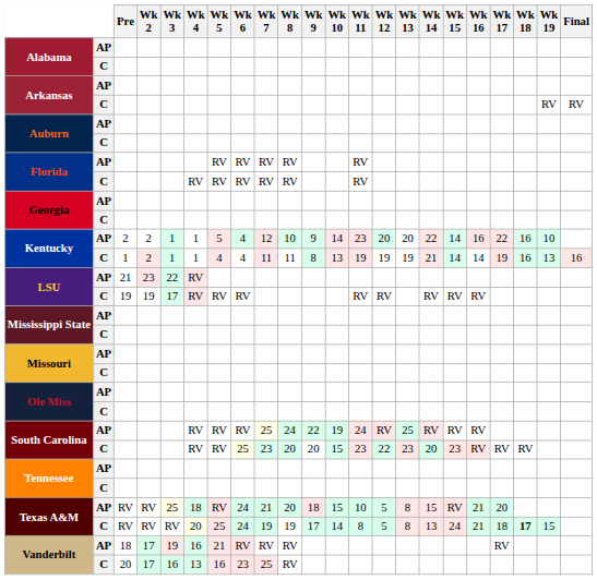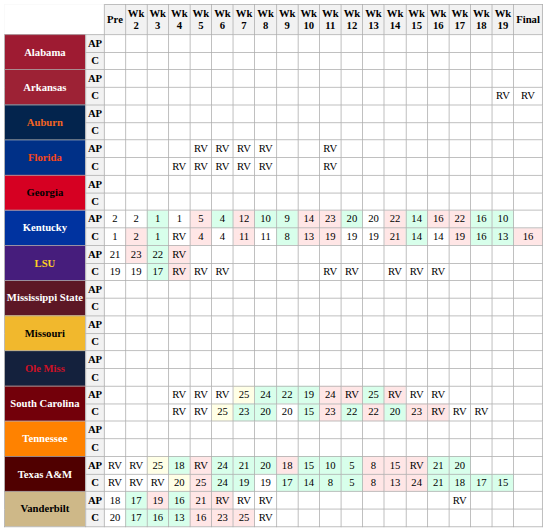 <table class="wikitable" style="white-space:nowrap;font-size:90%;">
 <tr>
 <th colspan=2 style="background:white; border-top-style:hidden; border-left-style:hidden;"> </th>
 <th>Pre</th>
 <th>Wk<br>2</th>
 <th>Wk<br>3</th>
 <th>Wk<br>4</th>
 <th>Wk<br>5</th>
 <th>Wk<br>6</th>
 <th>Wk<br>7</th>
 <th>Wk<br>8</th>
 <th>Wk<br>9</th>
 <th>Wk<br>10</th>
 <th>Wk<br>11</th>
 <th>Wk<br>12</th>
 <th>Wk<br>13</th>
 <th>Wk<br>14</th>
 <th>Wk<br>15</th>
 <th>Wk<br>16</th>
 <th>Wk<br>17</th>
 <th>Wk<br>18</th>
 <th>Wk<br>19</th>
 <th>Final</th>
 </tr>
 <tr style="text-align:center;">
 <th rowspan=2 style="background:#9E1B32; color:#FFFFFF;">Alabama</th>
 <th>AP</th>
 <td style="background:#FFF;"></td>
 <td style="background:#FFF;"></td>
 <td style="background:#FFF;"></td>
 <td style="background:#FFF;"></td>
 <td style="background:#FFF;"></td>
 <td style="background:#FFF;"></td>
 <td style="background:#FFF;"></td>
 <td style="background:#FFF;"></td>
 <td style="background:#FFF;"></td>
 <td style="background:#FFF;"></td>
 <td style="background:#FFF;"></td>
 <td style="background:#FFF;"></td>
 <td style="background:#FFF;"></td>
 <td style="background:#FFF;"></td>
 <td style="background:#FFF;"></td>
 <td style="background:#FFF;"></td>
 <td style="background:#FFF;"></td>
 <td style="background:#FFF;"></td>
 <td style="background:#FFF;"></td>
 <td style="background:#FFF;"></td>
 </tr>
 <tr style="text-align:center;">
 <th>C</th>
 <td style="background:#FFF;"></td>
 <td style="background:#FFF;"></td>
 <td style="background:#FFF;"></td>
 <td style="background:#FFF;"></td>
 <td style="background:#FFF;"></td>
 <td style="background:#FFF;"></td>
 <td style="background:#FFF;"></td>
 <td style="background:#FFF;"></td>
 <td style="background:#FFF;"></td>
 <td style="background:#FFF;"></td>
 <td style="background:#FFF;"></td>
 <td style="background:#FFF;"></td>
 <td style="background:#FFF;"></td>
 <td style="background:#FFF;"></td>
 <td style="background:#FFF;"></td>
 <td style="background:#FFF;"></td>
 <td style="background:#FFF;"></td>
 <td style="background:#FFF;"></td>
 <td style="background:#FFF;"></td>
 <td style="background:#FFF;"></td>
 </tr>
 <tr style="text-align:center;">
 <th rowspan=2 style="background:#9D2235; color:#FFFFFF;">Arkansas</th>
 <th>AP</th>
 <td style="background:#FFF;"></td>
 <td style="background:#FFF;"></td>
 <td style="background:#FFF;"></td>
 <td style="background:#FFF;"></td>
 <td style="background:#FFF;"></td>
 <td style="background:#FFF;"></td>
 <td style="background:#FFF;"></td>
 <td style="background:#FFF;"></td>
 <td style="background:#FFF;"></td>
 <td style="background:#FFF;"></td>
 <td style="background:#FFF;"></td>
 <td style="background:#FFF;"></td>
 <td style="background:#FFF;"></td>
 <td style="background:#FFF;"></td>
 <td style="background:#FFF;"></td>
 <td style="background:#FFF;"></td>
 <td style="background:#FFF;"></td>
 <td style="background:#FFF;"></td>
 <td style="background:#FFF;"></td>
 <td style="background:#FFF;"></td>
 </tr>
 <tr style="text-align:center;">
 <th>C</th>
 <td style="background:#FFF;"></td>
 <td style="background:#FFF;"></td>
 <td style="background:#FFF;"></td>
 <td style="background:#FFF;"></td>
 <td style="background:#FFF;"></td>
 <td style="background:#FFF;"></td>
 <td style="background:#FFF;"></td>
 <td style="background:#FFF;"></td>
 <td style="background:#FFF;"></td>
 <td style="background:#FFF;"></td>
 <td style="background:#FFF;"></td>
 <td style="background:#FFF;"></td>
 <td style="background:#FFF;"></td>
 <td style="background:#FFF;"></td>
 <td style="background:#FFF;"></td>
 <td style="background:#FFF;"></td>
 <td style="background:#FFF;"></td>
 <td style="background:#FFF;"></td>
 <td style="background:#FFF;">RV</td>
 <td style="background:#FFF;">RV</td>
 </tr>
 <tr style="text-align:center;">
 <th rowspan=2 style="background:#03244D; color:#F26522;">Auburn</th>
 <th>AP</th>
 <td style="background:#FFF;"></td>
 <td style="background:#FFF;"></td>
 <td style="background:#FFF;"></td>
 <td style="background:#FFF;"></td>
 <td style="background:#FFF;"></td>
 <td style="background:#FFF;"></td>
 <td style="background:#FFF;"></td>
 <td style="background:#FFF;"></td>
 <td style="background:#FFF;"></td>
 <td style="background:#FFF;"></td>
 <td style="background:#FFF;"></td>
 <td style="background:#FFF;"></td>
 <td style="background:#FFF;"></td>
 <td style="background:#FFF;"></td>
 <td style="background:#FFF;"></td>
 <td style="background:#FFF;"></td>
 <td style="background:#FFF;"></td>
 <td style="background:#FFF;"></td>
 <td style="background:#FFF;"></td>
 <td style="background:#FFF;"></td>
 </tr>
 <tr style="text-align:center;">
 <th>C</th>
 <td style="background:#FFF;"></td>
 <td style="background:#FFF;"></td>
 <td style="background:#FFF;"></td>
 <td style="background:#FFF;"></td>
 <td style="background:#FFF;"></td>
 <td style="background:#FFF;"></td>
 <td style="background:#FFF;"></td>
 <td style="background:#FFF;"></td>
 <td style="background:#FFF;"></td>
 <td style="background:#FFF;"></td>
 <td style="background:#FFF;"></td>
 <td style="background:#FFF;"></td>
 <td style="background:#FFF;"></td>
 <td style="background:#FFF;"></td>
 <td style="background:#FFF;"></td>
 <td style="background:#FFF;"></td>
 <td style="background:#FFF;"></td>
 <td style="background:#FFF;"></td>
 <td style="background:#FFF;"></td>
 <td style="background:#FFF;"></td>
 </tr>
 <tr style="text-align:center;">
 <th rowspan=2 style="background:#003087; color:#FA4616;">Florida</th>
 <th>AP</th>
 <td style="background:#FFF;"></td>
 <td style="background:#FFF;"></td>
 <td style="background:#FFF;"></td>
 <td style="background:#FFF;"></td>
 <td style="background:#FFF;">RV</td>
 <td style="background:#FFF;">RV</td>
 <td style="background:#FFF;">RV</td>
 <td style="background:#FFF;">RV</td>
 <td style="background:#FFF;"></td>
 <td style="background:#FFF;"></td>
 <td style="background:#FFF;">RV</td>
 <td style="background:#FFF;"></td>
 <td style="background:#FFF;"></td>
 <td style="background:#FFF;"></td>
 <td style="background:#FFF;"></td>
 <td style="background:#FFF;"></td>
 <td style="background:#FFF;"></td>
 <td style="background:#FFF;"></td>
 <td style="background:#FFF;"></td>
 <td style="background:#FFF;"></td>
 </tr>
 <tr style="text-align:center;">
 <th>C</th>
 <td style="background:#FFF;"></td>
 <td style="background:#FFF;"></td>
 <td style="background:#FFF;"></td>
 <td style="background:#FFF;">RV</td>
 <td style="background:#FFF;">RV</td>
 <td style="background:#FFF;">RV</td>
 <td style="background:#FFF;">RV</td>
 <td style="background:#FFF;">RV</td>
 <td style="background:#FFF;"></td>
 <td style="background:#FFF;"></td>
 <td style="background:#FFF;">RV</td>
 <td style="background:#FFF;"></td>
 <td style="background:#FFF;"></td>
 <td style="background:#FFF;"></td>
 <td style="background:#FFF;"></td>
 <td style="background:#FFF;"></td>
 <td style="background:#FFF;"></td>
 <td style="background:#FFF;"></td>
 <td style="background:#FFF;"></td>
 <td style="background:#FFF;"></td>
 </tr>
 <tr style="text-align:center;">
 <th rowspan=2 style="background:#D60022; color:#000000;">Georgia</th>
 <th>AP</th>
 <td style="background:#FFF;"></td>
 <td style="background:#FFF;"></td>
 <td style="background:#FFF;"></td>
 <td style="background:#FFF;"></td>
 <td style="background:#FFF;"></td>
 <td style="background:#FFF;"></td>
 <td style="background:#FFF;"></td>
 <td style="background:#FFF;"></td>
 <td style="background:#FFF;"></td>
 <td style="background:#FFF;"></td>
 <td style="background:#FFF;"></td>
 <td style="background:#FFF;"></td>
 <td style="background:#FFF;"></td>
 <td style="background:#FFF;"></td>
 <td style="background:#FFF;"></td>
 <td style="background:#FFF;"></td>
 <td style="background:#FFF;"></td>
 <td style="background:#FFF;"></td>
 <td style="background:#FFF;"></td>
 <td style="background:#FFF;"></td>
 </tr>
 <tr style="text-align:center;">
 <th>C</th>
 <td style="background:#FFF;"></td>
 <td style="background:#FFF;"></td>
 <td style="background:#FFF;"></td>
 <td style="background:#FFF;"></td>
 <td style="background:#FFF;"></td>
 <td style="background:#FFF;"></td>
 <td style="background:#FFF;"></td>
 <td style="background:#FFF;"></td>
 <td style="background:#FFF;"></td>
 <td style="background:#FFF;"></td>
 <td style="background:#FFF;"></td>
 <td style="background:#FFF;"></td>
 <td style="background:#FFF;"></td>
 <td style="background:#FFF;"></td>
 <td style="background:#FFF;"></td>
 <td style="background:#FFF;"></td>
 <td style="background:#FFF;"></td>
 <td style="background:#FFF;"></td>
 <td style="background:#FFF;"></td>
 <td style="background:#FFF;"></td>
 </tr>
 <tr style="text-align:center;">
 <th rowspan=2 style="background:#0033A0; color:#FFFFFF;">Kentucky</th>
 <th>AP</th>
 <td style="background:#FFF;">2</td>
 <td style="background:#FFF;">2</td>
 <td style="background:#D8FFEB;">1</td>
 <td style="background:#FFF;">1</td>
 <td style="background:#FFE6E6;">5</td>
 <td style="background:#D8FFEB;">4</td>
 <td style="background:#FFE6E6;">12</td>
 <td style="background:#D8FFEB;">10</td>
 <td style="background:#D8FFEB;">9</td>
 <td style="background:#FFE6E6;">14</td>
 <td style="background:#FFE6E6;">23</td>
 <td style="background:#D8FFEB;">20</td>
 <td style="background:#FFF;">20</td>
 <td style="background:#FFE6E6;">22</td>
 <td style="background:#D8FFEB;">14</td>
 <td style="background:#FFE6E6;">16</td>
 <td style="background:#FFE6E6;">22</td>
 <td style="background:#D8FFEB;">16</td>
 <td style="background:#D8FFEB;">10</td>
 <td style="background:#FFF;"></td>
 </tr>
 <tr style="text-align:center;">
 <th>C</th>
 <td style="background:#FFF;">1</td>
 <td style="background:#FFE6E6;">2</td>
 <td style="background:#D8FFEB;">1</td>
-<td style="background:#FFF;">1</td>
+<td style="background:#FFF;">RV</td>
 <td style="background:#FFE6E6;">4</td>
 <td style="background:#FFF;">4</td>
 <td style="background:#FFE6E6;">11</td>
 <td style="background:#FFF;">11</td>
 <td style="background:#D8FFEB;">8</td>
 <td style="background:#FFE6E6;">13</td>
 <td style="background:#FFE6E6;">19</td>
 <td style="background:#FFF;">19</td>
 <td style="background:#FFF;">19</td>
 <td style="background:#FFE6E6;">21</td>
 <td style="background:#D8FFEB;">14</td>
 <td style="background:#FFF;">14</td>
 <td style="background:#FFE6E6;">19</td>
 <td style="background:#D8FFEB;">16</td>
 <td style="background:#D8FFEB;">13</td>
 <td style="background:#FFE6E6;">16</td>
 </tr>
 <tr style="text-align:center;">
 <th rowspan=2 style="background:#461D7C; color:#FDD023;">LSU</th>
 <th>AP</th>
 <td style="background:#FFF;">21</td>
 <td style="background:#FFE6E6;">23</td>
 <td style="background:#D8FFEB;">22</td>
 <td style="background:#FFE6E6;">RV</td>
 <td style="background:#FFF;"></td>
 <td style="background:#FFF;"></td>
 <td style="background:#FFF;"></td>
 <td style="background:#FFF;"></td>
 <td style="background:#FFF;"></td>
 <td style="background:#FFF;"></td>
 <td style="background:#FFF;"></td>
 <td style="background:#FFF;"></td>
 <td style="background:#FFF;"></td>
 <td style="background:#FFF;"></td>
 <td style="background:#FFF;"></td>
 <td style="background:#FFF;"></td>
 <td style="background:#FFF;"></td>
 <td style="background:#FFF;"></td>
 <td style="background:#FFF;"></td>
 <td style="background:#FFF;"></td>
 </tr>
 <tr style="text-align:center;">
 <th>C</th>
 <td style="background:#FFF;">19</td>
 <td style="background:#FFF;">19</td>
 <td style="background:#D8FFEB;">17</td>
 <td style="background:#FFE6E6;">RV</td>
 <td style="background:#FFF;">RV</td>
 <td style="background:#FFF;">RV</td>
 <td style="background:#FFF;"></td>
 <td style="background:#FFF;"></td>
 <td style="background:#FFF;"></td>
 <td style="background:#FFF;"></td>
 <td style="background:#FFF;">RV</td>
 <td style="background:#FFF;">RV</td>
 <td style="background:#FFF;"></td>
 <td style="background:#FFF;">RV</td>
 <td style="background:#FFF;">RV</td>
 <td style="background:#FFF;">RV</td>
 <td style="background:#FFF;"></td>
 <td style="background:#FFF;"></td>
 <td style="background:#FFF;"></td>
 <td style="background:#FFF;"></td>
 </tr>
 <tr style="text-align:center;">
 <th rowspan=2 style="background:#5D1725; color:#FFFFFF;">Mississippi State</th>
 <th>AP</th>
 <td style="background:#FFF;"></td>
 <td style="background:#FFF;"></td>
 <td style="background:#FFF;"></td>
 <td style="background:#FFF;"></td>
 <td style="background:#FFF;"></td>
 <td style="background:#FFF;"></td>
 <td style="background:#FFF;"></td>
 <td style="background:#FFF;"></td>
 <td style="background:#FFF;"></td>
 <td style="background:#FFF;"></td>
 <td style="background:#FFF;"></td>
 <td style="background:#FFF;"></td>
 <td style="background:#FFF;"></td>
 <td style="background:#FFF;"></td>
 <td style="background:#FFF;"></td>
 <td style="background:#FFF;"></td>
 <td style="background:#FFF;"></td>
 <td style="background:#FFF;"></td>
 <td style="background:#FFF;"></td>
 <td style="background:#FFF;"></td>
 </tr>
 <tr style="text-align:center;">
 <th>C</th>
 <td style="background:#FFF;"></td>
 <td style="background:#FFF;"></td>
 <td style="background:#FFF;"></td>
 <td style="background:#FFF;"></td>
 <td style="background:#FFF;"></td>
 <td style="background:#FFF;"></td>
 <td style="background:#FFF;"></td>
 <td style="background:#FFF;"></td>
 <td style="background:#FFF;"></td>
 <td style="background:#FFF;"></td>
 <td style="background:#FFF;"></td>
 <td style="background:#FFF;"></td>
 <td style="background:#FFF;"></td>
 <td style="background:#FFF;"></td>
 <td style="background:#FFF;"></td>
 <td style="background:#FFF;"></td>
 <td style="background:#FFF;"></td>
 <td style="background:#FFF;"></td>
 <td style="background:#FFF;"></td>
 <td style="background:#FFF;"></td>
 </tr>
 <tr style="text-align:center;">
 <th rowspan=2 style="background:#F1B82D; color:#000000;">Missouri</th>
 <th>AP</th>
 <td style="background:#FFF;"></td>
 <td style="background:#FFF;"></td>
 <td style="background:#FFF;"></td>
 <td style="background:#FFF;"></td>
 <td style="background:#FFF;"></td>
 <td style="background:#FFF;"></td>
 <td style="background:#FFF;"></td>
 <td style="background:#FFF;"></td>
 <td style="background:#FFF;"></td>
 <td style="background:#FFF;"></td>
 <td style="background:#FFF;"></td>
 <td style="background:#FFF;"></td>
 <td style="background:#FFF;"></td>
 <td style="background:#FFF;"></td>
 <td style="background:#FFF;"></td>
 <td style="background:#FFF;"></td>
 <td style="background:#FFF;"></td>
 <td style="background:#FFF;"></td>
 <td style="background:#FFF;"></td>
 <td style="background:#FFF;"></td>
 </tr>
 <tr style="text-align:center;">
 <th>C</th>
 <td style="background:#FFF;"></td>
 <td style="background:#FFF;"></td>
 <td style="background:#FFF;"></td>
 <td style="background:#FFF;"></td>
 <td style="background:#FFF;"></td>
 <td style="background:#FFF;"></td>
 <td style="background:#FFF;"></td>
 <td style="background:#FFF;"></td>
 <td style="background:#FFF;"></td>
 <td style="background:#FFF;"></td>
 <td style="background:#FFF;"></td>
 <td style="background:#FFF;"></td>
 <td style="background:#FFF;"></td>
 <td style="background:#FFF;"></td>
 <td style="background:#FFF;"></td>
 <td style="background:#FFF;"></td>
 <td style="background:#FFF;"></td>
 <td style="background:#FFF;"></td>
 <td style="background:#FFF;"></td>
 <td style="background:#FFF;"></td>
 </tr>
 <tr style="text-align:center;">
 <th rowspan=2 style="background:#14213D; color:#CE1126;">Ole Miss</th>
 <th>AP</th>
 <td style="background:#FFF;"></td>
 <td style="background:#FFF;"></td>
 <td style="background:#FFF;"></td>
 <td style="background:#FFF;"></td>
 <td style="background:#FFF;"></td>
 <td style="background:#FFF;"></td>
 <td style="background:#FFF;"></td>
 <td style="background:#FFF;"></td>
 <td style="background:#FFF;"></td>
 <td style="background:#FFF;"></td>
 <td style="background:#FFF;"></td>
 <td style="background:#FFF;"></td>
 <td style="background:#FFF;"></td>
 <td style="background:#FFF;"></td>
 <td style="background:#FFF;"></td>
 <td style="background:#FFF;"></td>
 <td style="background:#FFF;"></td>
 <td style="background:#FFF;"></td>
 <td style="background:#FFF;"></td>
 <td style="background:#FFF;"></td>
 </tr>
 <tr style="text-align:center;">
 <th>C</th>
 <td style="background:#FFF;"></td>
 <td style="background:#FFF;"></td>
 <td style="background:#FFF;"></td>
 <td style="background:#FFF;"></td>
 <td style="background:#FFF;"></td>
 <td style="background:#FFF;"></td>
 <td style="background:#FFF;"></td>
 <td style="background:#FFF;"></td>
 <td style="background:#FFF;"></td>
 <td style="background:#FFF;"></td>
 <td style="background:#FFF;"></td>
 <td style="background:#FFF;"></td>
 <td style="background:#FFF;"></td>
 <td style="background:#FFF;"></td>
 <td style="background:#FFF;"></td>
 <td style="background:#FFF;"></td>
 <td style="background:#FFF;"></td>
 <td style="background:#FFF;"></td>
 <td style="background:#FFF;"></td>
 <td style="background:#FFF;"></td>
 </tr>
 <tr style="text-align:center;">
 <th rowspan=2 style="background:#73000A; color:#FFFFFF;">South Carolina</th>
 <th>AP</th>
 <td style="background:#FFF;"></td>
 <td style="background:#FFF;"></td>
 <td style="background:#FFF;"></td>
 <td style="background:#FFF;">RV</td>
 <td style="background:#FFF;">RV</td>
 <td style="background:#FFF;">RV</td>
 <td style="background:#FFFFE6;">25</td>
 <td style="background:#D8FFEB;">24</td>
 <td style="background:#D8FFEB;">22</td>
 <td style="background:#D8FFEB;">19</td>
 <td style="background:#FFE6E6;">24</td>
 <td style="background:#FFE6E6;">RV</td>
 <td style="background:#D8FFEB;">25</td>
 <td style="background:#FFE6E6;">RV</td>
 <td style="background:#FFF;">RV</td>
 <td style="background:#FFF;">RV</td>
 <td style="background:#FFF;"></td>
 <td style="background:#FFF;"></td>
 <td style="background:#FFF;"></td>
 <td style="background:#FFF;"></td>
 </tr>
 <tr style="text-align:center;">
 <th>C</th>
 <td style="background:#FFF;"></td>
 <td style="background:#FFF;"></td>
 <td style="background:#FFF;"></td>
 <td style="background:#FFF;">RV</td>
 <td style="background:#FFF;">RV</td>
 <td style="background:#FFFFE6;">25</td>
 <td style="background:#D8FFEB;">23</td>
 <td style="background:#D8FFEB;">20</td>
 <td style="background:#FFF;">20</td>
 <td style="background:#D8FFEB;">15</td>
 <td style="background:#FFE6E6;">23</td>
 <td style="background:#D8FFEB;">22</td>
-<td style="background:#FFE6E6;">23</td>
+<td style="background:#FFE6E6;">22</td>
 <td style="background:#D8FFEB;">20</td>
 <td style="background:#FFE6E6;">23</td>
 <td style="background:#FFE6E6;">RV</td>
 <td style="background:#FFF;">RV</td>
 <td style="background:#FFF;">RV</td>
 <td style="background:#FFF;"></td>
 <td style="background:#FFF;"></td>
 </tr>
 <tr style="text-align:center;">
 <th rowspan=2 style="background:#FF8200; color:#FFFFFF;">Tennessee</th>
 <th>AP</th>
 <td style="background:#FFF;"></td>
 <td style="background:#FFF;"></td>
 <td style="background:#FFF;"></td>
 <td style="background:#FFF;"></td>
 <td style="background:#FFF;"></td>
 <td style="background:#FFF;"></td>
 <td style="background:#FFF;"></td>
 <td style="background:#FFF;"></td>
 <td style="background:#FFF;"></td>
 <td style="background:#FFF;"></td>
 <td style="background:#FFF;"></td>
 <td style="background:#FFF;"></td>
 <td style="background:#FFF;"></td>
 <td style="background:#FFF;"></td>
 <td style="background:#FFF;"></td>
 <td style="background:#FFF;"></td>
 <td style="background:#FFF;"></td>
 <td style="background:#FFF;"></td>
 <td style="background:#FFF;"></td>
 <td style="background:#FFF;"></td>
 </tr>
 <tr style="text-align:center;">
 <th>C</th>
 <td style="background:#FFF;"></td>
 <td style="background:#FFF;"></td>
 <td style="background:#FFF;"></td>
 <td style="background:#FFF;"></td>
 <td style="background:#FFF;"></td>
 <td style="background:#FFF;"></td>
 <td style="background:#FFF;"></td>
 <td style="background:#FFF;"></td>
 <td style="background:#FFF;"></td>
 <td style="background:#FFF;"></td>
 <td style="background:#FFF;"></td>
 <td style="background:#FFF;"></td>
 <td style="background:#FFF;"></td>
 <td style="background:#FFF;"></td>
 <td style="background:#FFF;"></td>
 <td style="background:#FFF;"></td>
 <td style="background:#FFF;"></td>
 <td style="background:#FFF;"></td>
 <td style="background:#FFF;"></td>
 <td style="background:#FFF;"></td>
 </tr>
 <tr style="text-align:center;">
 <th rowspan=2 style="background:#500000; color:#FFFFFF;">Texas A&M</th>
 <th>AP</th>
 <td style="background:#FFF;">RV</td>
 <td style="background:#FFF;">RV</td>
 <td style="background:#FFFFE6;">25</td>
 <td style="background:#D8FFEB;">18</td>
 <td style="background:#FFE6E6;">RV</td>
 <td style="background:#D8FFEB;">24</td>
 <td style="background:#D8FFEB;">21</td>
 <td style="background:#D8FFEB;">20</td>
 <td style="background:#FFE6E6;">18</td>
 <td style="background:#D8FFEB;">15</td>
 <td style="background:#D8FFEB;">10</td>
 <td style="background:#D8FFEB;">5</td>
 <td style="background:#FFE6E6;">8</td>
 <td style="background:#FFE6E6;">15</td>
 <td style="background:#FFE6E6;">RV</td>
 <td style="background:#D8FFEB;">21</td>
 <td style="background:#D8FFEB;">20</td>
 <td style="background:#FFF;"></td>
 <td style="background:#FFF;"></td>
 <td style="background:#FFF;"></td>
 </tr>
 <tr style="text-align:center;">
 <th>C</th>
 <td style="background:#FFF;">RV</td>
 <td style="background:#FFF;">RV</td>
 <td style="background:#FFF;">RV</td>
 <td style="background:#FFFFE6;">20</td>
 <td style="background:#FFE6E6;">25</td>
 <td style="background:#D8FFEB;">24</td>
 <td style="background:#D8FFEB;">19</td>
 <td style="background:#FFF;">19</td>
 <td style="background:#D8FFEB;">17</td>
 <td style="background:#D8FFEB;">14</td>
 <td style="background:#D8FFEB;">8</td>
 <td style="background:#D8FFEB;">5</td>
 <td style="background:#FFE6E6;">8</td>
 <td style="background:#FFE6E6;">13</td>
 <td style="background:#FFE6E6;">24</td>
 <td style="background:#D8FFEB;">21</td>
 <td style="background:#D8FFEB;">18</td>
-<td style="background:#D8FFEB;"><strong>17</strong></td>
+<td style="background:#D8FFEB;">17</td>
 <td style="background:#D8FFEB;">15</td>
 <td style="background:#FFF;"></td>
 </tr>
 <tr style="text-align:center;">
 <th rowspan=2 style="background:#CEB888; color:#000000;">Vanderbilt</th>
 <th>AP</th>
 <td style="background:#FFF;">18</td>
 <td style="background:#D8FFEB;">17</td>
 <td style="background:#FFE6E6;">19</td>
 <td style="background:#D8FFEB;">16</td>
 <td style="background:#FFE6E6;">21</td>
 <td style="background:#FFE6E6;">RV</td>
 <td style="background:#FFF;">RV</td>
 <td style="background:#FFF;">RV</td>
 <td style="background:#FFF;"></td>
 <td style="background:#FFF;"></td>
 <td style="background:#FFF;"></td>
 <td style="background:#FFF;"></td>
 <td style="background:#FFF;"></td>
 <td style="background:#FFF;"></td>
 <td style="background:#FFF;"></td>
 <td style="background:#FFF;"></td>
 <td style="background:#FFF;">RV</td>
 <td style="background:#FFF;"></td>
 <td style="background:#FFF;"></td>
 <td style="background:#FFF;"></td>
 </tr>
 <tr style="text-align:center;">
 <th>C</th>
 <td style="background:#FFF;">20</td>
 <td style="background:#D8FFEB;">17</td>
 <td style="background:#D8FFEB;">16</td>
 <td style="background:#D8FFEB;">13</td>
 <td style="background:#FFE6E6;">16</td>
 <td style="background:#FFE6E6;">23</td>
 <td style="background:#FFE6E6;">25</td>
 <td style="background:#FFF;">RV</td>
 <td style="background:#FFF;"></td>
 <td style="background:#FFF;"></td>
 <td style="background:#FFF;"></td>
 <td style="background:#FFF;"></td>
 <td style="background:#FFF;"></td>
 <td style="background:#FFF;"></td>
 <td style="background:#FFF;"></td>
 <td style="background:#FFF;"></td>
 <td style="background:#FFF;"></td>
 <td style="background:#FFF;"></td>
 <td style="background:#FFF;"></td>
 <td style="background:#FFF;"></td>
 </tr>
 </table>
